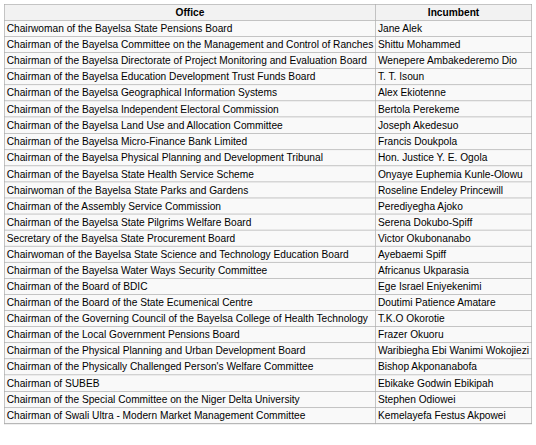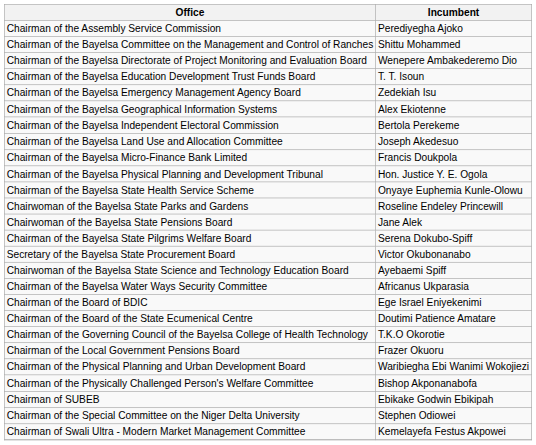 <table class="wikitable" style="font-size: 95%;">
 <tr>
 <th>Office</th>
 <th>Incumbent</th>
 </tr>
 <tr>
-<td>Chairwoman of the Bayelsa State Pensions Board</td>
-<td>Jane Alek</td>
+<td>Chairman of the Assembly Service Commission</td>
+<td>Perediyegha Ajoko</td>
 </tr>
 <tr>
 <td>Chairman of the Bayelsa Committee on the Management and Control of Ranches</td>
 <td>Shittu Mohammed</td>
 </tr>
 <tr>
 <td>Chairman of the Bayelsa Directorate of Project Monitoring and Evaluation Board</td>
 <td>Wenepere Ambakederemo Dio</td>
 </tr>
 <tr>
 <td>Chairman of the Bayelsa Education Development Trust Funds Board</td>
 <td>T. T. Isoun</td>
+</tr>
+<tr>
+<td>Chairman of the Bayelsa Emergency Management Agency Board</td>
+<td>Zedekiah Isu</td>
 </tr>
 <tr>
 <td>Chairman of the Bayelsa Geographical Information Systems</td>
 <td>Alex Ekiotenne</td>
 </tr>
 <tr>
 <td>Chairman of the Bayelsa Independent Electoral Commission</td>
 <td>Bertola Perekeme</td>
 </tr>
 <tr>
 <td>Chairman of the Bayelsa Land Use and Allocation Committee</td>
 <td>Joseph Akedesuo</td>
 </tr>
 <tr>
 <td>Chairman of the Bayelsa Micro-Finance Bank Limited</td>
 <td>Francis Doukpola</td>
 </tr>
 <tr>
 <td>Chairman of the Bayelsa Physical Planning and Development Tribunal</td>
 <td>Hon. Justice Y. E. Ogola</td>
 </tr>
 <tr>
 <td>Chairman of the Bayelsa State Health Service Scheme</td>
 <td>Onyaye Euphemia Kunle-Olowu</td>
 </tr>
 <tr>
 <td>Chairwoman of the Bayelsa State Parks and Gardens</td>
 <td>Roseline Endeley Princewill</td>
 </tr>
 <tr>
-<td>Chairman of the Assembly Service Commission</td>
-<td>Perediyegha Ajoko</td>
+<td>Chairwoman of the Bayelsa State Pensions Board</td>
+<td>Jane Alek</td>
 </tr>
 <tr>
 <td>Chairman of the Bayelsa State Pilgrims Welfare Board</td>
 <td>Serena Dokubo-Spiff</td>
 </tr>
 <tr>
 <td>Secretary of the Bayelsa State Procurement Board</td>
 <td>Victor Okubonanabo</td>
 </tr>
 <tr>
 <td>Chairwoman of the Bayelsa State Science and Technology Education Board</td>
 <td>Ayebaemi Spiff</td>
 </tr>
 <tr>
 <td>Chairman of the Bayelsa Water Ways Security Committee</td>
 <td>Africanus Ukparasia</td>
 </tr>
 <tr>
 <td>Chairman of the Board of BDIC</td>
 <td>Ege Israel Eniyekenimi</td>
 </tr>
 <tr>
 <td>Chairman of the Board of the State Ecumenical Centre</td>
 <td>Doutimi Patience Amatare</td>
 </tr>
 <tr>
 <td>Chairman of the Governing Council of the Bayelsa College of Health Technology</td>
 <td>T.K.O Okorotie</td>
 </tr>
 <tr>
 <td>Chairman of the Local Government Pensions Board</td>
 <td>Frazer Okuoru</td>
 </tr>
 <tr>
 <td>Chairman of the Physical Planning and Urban Development Board</td>
 <td>Waribiegha Ebi Wanimi Wokojiezi</td>
 </tr>
 <tr>
 <td>Chairman of the Physically Challenged Person's Welfare Committee</td>
 <td>Bishop Akponanabofa</td>
 </tr>
 <tr>
 <td>Chairman of SUBEB</td>
 <td>Ebikake Godwin Ebikipah</td>
 </tr>
 <tr>
 <td>Chairman of the Special Committee on the Niger Delta University</td>
 <td>Stephen Odiowei</td>
 </tr>
 <tr>
 <td>Chairman of Swali Ultra - Modern Market Management Committee</td>
 <td>Kemelayefa Festus Akpowei</td>
 </tr>
 <tr>
 </tr>
 </table>
